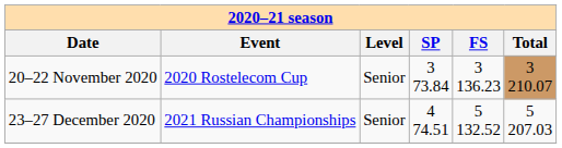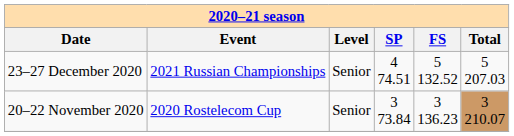 <table class="wikitable">
 <tr>
 <td style="background-color: #ffdead; " colspan=6 align=center><a href='#'><strong>2020–21 season</strong></a></td>
 </tr>
 <tr>
 <th>Date</th>
 <th>Event</th>
 <th>Level</th>
 <th><a href='#'>SP</a></th>
 <th><a href='#'>FS</a></th>
 <th>Total</th>
 </tr>
 <tr>
+<td>23–27 December 2020</td>
+<td><a href='#'>2021 Russian Championships</a></td>
+<td>Senior</td>
+<td align=center>4 <br> 74.51</td>
+<td align=center>5<br>132.52</td>
+<td align=center>5<br>207.03</td>
+</tr>
+<tr>
 <td>20–22 November 2020</td>
 <td><a href='#'>2020 Rostelecom Cup</a></td>
 <td>Senior</td>
 <td align=center>3 <br> 73.84</td>
 <td align=center>3 <br> 136.23</td>
 <td align=center bgcolor=cc9966>3 <br> 210.07</td>
 </tr>
 <tr>
-<td>23–27 December 2020</td>
-<td><a href='#'>2021 Russian Championships</a></td>
-<td>Senior</td>
-<td align=center>4 <br> 74.51</td>
-<td align=center>5<br>132.52</td>
-<td align=center>5<br>207.03</td>
-</tr>
-<tr>
 </tr>
 </table>
